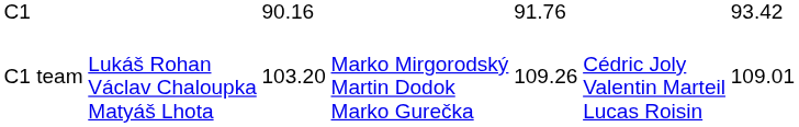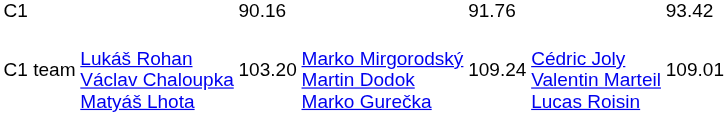 <table>
 <tr>
 <td>C1</td>
 <td></td>
 <td>90.16</td>
 <td></td>
 <td>91.76</td>
 <td></td>
 <td>93.42</td>
 </tr>
 <tr>
 <td>C1 team</td>
 <td><br><a href='#'>Lukáš Rohan</a><br><a href='#'>Václav Chaloupka</a><br><a href='#'>Matyáš Lhota</a></td>
 <td>103.20</td>
 <td><br><a href='#'>Marko Mirgorodský</a><br><a href='#'>Martin Dodok</a><br><a href='#'>Marko Gurečka</a></td>
-<td>109.26</td>
+<td>109.24</td>
 <td><br><a href='#'>Cédric Joly</a><br><a href='#'>Valentin Marteil</a><br><a href='#'>Lucas Roisin</a></td>
 <td>109.01</td>
 </tr>
 </table>
